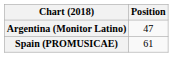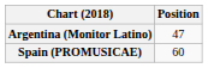 <table class="wikitable plainrowheaders sortable" style="text-align:center">
 <tr>
 <th scope="col">Chart (2018)</th>
 <th scope="col">Position</th>
 </tr>
 <tr>
 <th scope="row">Argentina (Monitor Latino)</th>
 <td>47</td>
 </tr>
 <tr>
 <th scope="row">Spain (PROMUSICAE)</th>
-<td>61</td>
+<td>60</td>
 </tr>
 </table>
